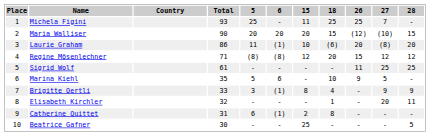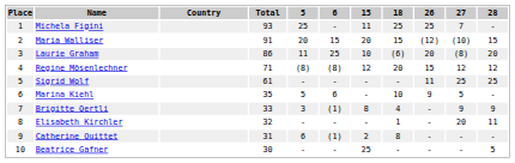 <table border="0" style="border: 1px solid #999; background-color:#FFFFFF; text-align:center; font-size:86%; line-height:15px;">
 <tr align="center" bgcolor="#CCCCCC">
 <th width=35>Place</th>
 <th width=170>Name</th>
 <th width=120>Country</th>
 <th width=50>Total</th>
 <th width=40>5</th>
 <th width=40>6</th>
 <th width=40>15</th>
 <th width=40>18</th>
 <th width=40>26</th>
 <th width=40>27</th>
 <th width=40>28</th>
 </tr>
 <tr bgcolor="#EFEFEF">
 <td>1</td>
 <td align="left"><a href='#'>Michela Figini</a></td>
 <td align="left"></td>
 <td>93</td>
 <td>25</td>
 <td>-</td>
 <td>11</td>
 <td>25</td>
 <td>25</td>
 <td>7</td>
 <td>-</td>
 </tr>
 <tr>
 <td>2</td>
 <td align="left"><a href='#'>Maria Walliser</a></td>
 <td align="left"></td>
-<td>90</td>
+<td>91</td>
 <td>20</td>
-<td>20</td>
+<td>15</td>
 <td>20</td>
 <td>15</td>
 <td>(12)</td>
 <td>(10)</td>
 <td>15</td>
 </tr>
 <tr bgcolor="#EFEFEF">
 <td>3</td>
 <td align="left"><a href='#'>Laurie Graham</a></td>
 <td align="left"></td>
 <td>86</td>
 <td>11</td>
-<td>(1)</td>
+<td>25</td>
 <td>10</td>
 <td>(6)</td>
 <td>20</td>
 <td>(8)</td>
 <td>20</td>
 </tr>
 <tr>
 <td>4</td>
 <td align="left"><a href='#'>Regine Mösenlechner</a></td>
 <td align="left"></td>
 <td>71</td>
 <td>(8)</td>
 <td>(8)</td>
 <td>12</td>
 <td>20</td>
 <td>15</td>
 <td>12</td>
 <td>12</td>
 </tr>
 <tr bgcolor="#EFEFEF">
 <td>5</td>
 <td align="left"><a href='#'>Sigrid Wolf</a></td>
 <td align="left"></td>
 <td>61</td>
 <td>-</td>
 <td>-</td>
 <td>-</td>
 <td>-</td>
 <td>11</td>
 <td>25</td>
 <td>25</td>
 </tr>
 <tr>
 <td>6</td>
 <td align="left"><a href='#'>Marina Kiehl</a></td>
 <td align="left"></td>
 <td>35</td>
 <td>5</td>
 <td>6</td>
 <td>-</td>
 <td>10</td>
 <td>9</td>
 <td>5</td>
 <td>-</td>
 </tr>
 <tr bgcolor="#EFEFEF">
 <td>7</td>
 <td align="left"><a href='#'>Brigitte Oertli</a></td>
 <td align="left"></td>
 <td>33</td>
 <td>3</td>
 <td>(1)</td>
 <td>8</td>
 <td>4</td>
 <td>-</td>
 <td>9</td>
 <td>9</td>
 </tr>
 <tr>
 <td>8</td>
 <td align="left"><a href='#'>Elisabeth Kirchler</a></td>
 <td align="left"></td>
 <td>32</td>
 <td>-</td>
 <td>-</td>
 <td>-</td>
 <td>1</td>
 <td>-</td>
 <td>20</td>
 <td>11</td>
 </tr>
 <tr bgcolor="#EFEFEF">
 <td>9</td>
 <td align="left"><a href='#'>Catherine Quittet</a></td>
 <td align="left"></td>
 <td>31</td>
 <td>6</td>
 <td>(1)</td>
 <td>2</td>
 <td>8</td>
 <td>-</td>
 <td>-</td>
 <td>-</td>
 </tr>
 <tr>
 <td>10</td>
 <td align="left"><a href='#'>Beatrice Gafner</a></td>
 <td align="left"></td>
 <td>30</td>
 <td>-</td>
 <td>-</td>
 <td>25</td>
 <td>-</td>
 <td>-</td>
 <td>-</td>
 <td>5</td>
 </tr>
 </table>
